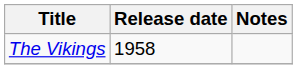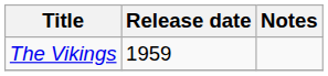 <table class="wikitable sortable">
 <tr>
 <th scope="col">Title</th>
 <th scope="col">Release date</th>
 <th scope="col" class="unsortable">Notes</th>
 </tr>
 <tr>
 <td><em><a href='#'>The Vikings</a></em></td>
-<td>1958</td>
+<td>1959</td>
 <td></td>
 </tr>
 <tr>
 </tr>
 </table>
